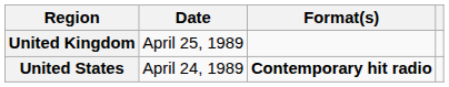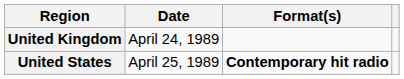 <table class="wikitable plainrowheaders">
 <tr>
 <th scope="col">Region</th>
 <th scope="col">Date</th>
 <th scope="col">Format(s)</th>
 <th scope="col"></th>
 </tr>
 <tr>
 <th scope="row">United Kingdom</th>
-<td>April 25, 1989</td>
+<td>April 24, 1989</td>
 <td></td>
 <td></td>
 </tr>
 <tr>
 <th scope="row">United States</th>
-<td>April 24, 1989</td>
+<td>April 25, 1989</td>
 <td><strong>Contemporary hit radio</strong></td>
 <td></td>
 </tr>
 </table>
